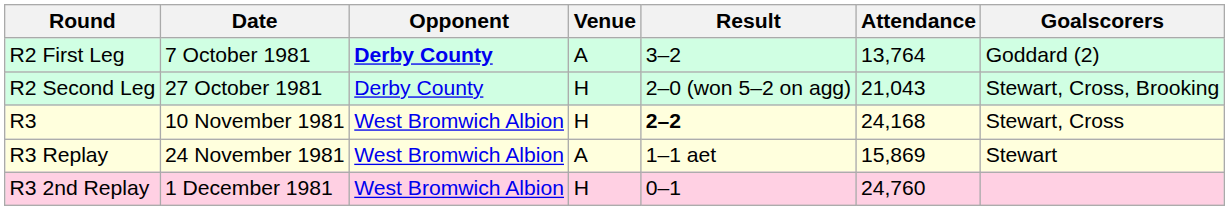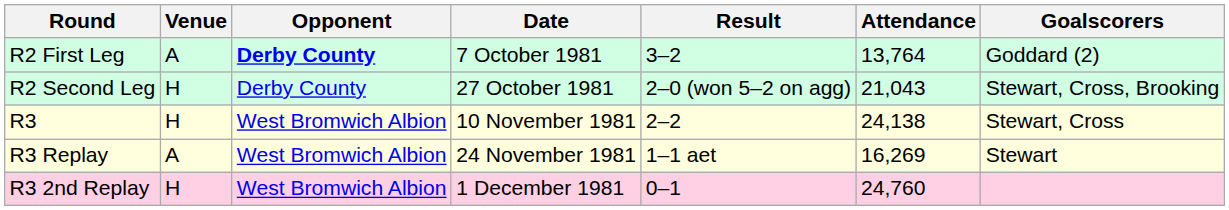 <table class="wikitable">
 <tr>
 <th>Round</th>
+<th>Venue</th>
+<th>Opponent</th>
 <th>Date</th>
-<th>Opponent</th>
-<th>Venue</th>
 <th>Result</th>
 <th>Attendance</th>
 <th>Goalscorers</th>
 </tr>
 <tr style="background-color: #d0ffe3;">
 <td>R2 First Leg</td>
+<td>A</td>
+<td><strong><a href='#'>Derby County</a></strong></td>
 <td>7 October 1981</td>
-<td><strong><a href='#'>Derby County</a></strong></td>
-<td>A</td>
 <td>3–2</td>
 <td>13,764</td>
 <td>Goddard (2)</td>
 </tr>
 <tr style="background-color: #d0ffe3;">
 <td>R2 Second Leg</td>
+<td>H</td>
+<td><a href='#'>Derby County</a></td>
 <td>27 October 1981</td>
-<td><a href='#'>Derby County</a></td>
-<td>H</td>
 <td>2–0 (won 5–2 on agg)</td>
 <td>21,043</td>
 <td>Stewart, Cross, Brooking</td>
 </tr>
 <tr style="background-color: #ffffdd;">
 <td>R3</td>
+<td>H</td>
+<td><a href='#'>West Bromwich Albion</a></td>
 <td>10 November 1981</td>
-<td><a href='#'>West Bromwich Albion</a></td>
-<td>H</td>
-<td><strong>2–2</strong></td>
-<td>24,168</td>
+<td>2–2</td>
+<td>24,138</td>
 <td>Stewart, Cross</td>
 </tr>
 <tr style="background-color: #ffffdd;">
 <td>R3 Replay</td>
+<td>A</td>
+<td><a href='#'>West Bromwich Albion</a></td>
 <td>24 November 1981</td>
-<td><a href='#'>West Bromwich Albion</a></td>
-<td>A</td>
 <td>1–1 aet</td>
-<td>15,869</td>
+<td>16,269</td>
 <td>Stewart</td>
 </tr>
 <tr style="background-color: #ffd0e3;">
 <td>R3 2nd Replay</td>
+<td>H</td>
+<td><a href='#'>West Bromwich Albion</a></td>
 <td>1 December 1981</td>
-<td><a href='#'>West Bromwich Albion</a></td>
-<td>H</td>
 <td>0–1</td>
 <td>24,760</td>
 <td></td>
 </tr>
 </table>
